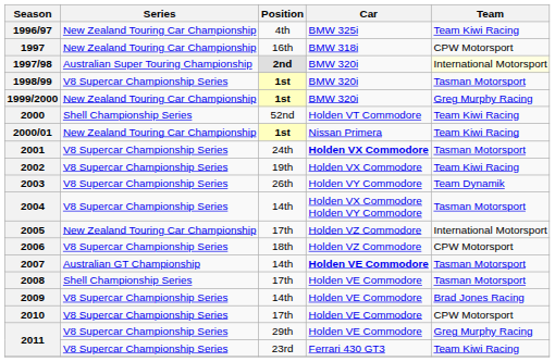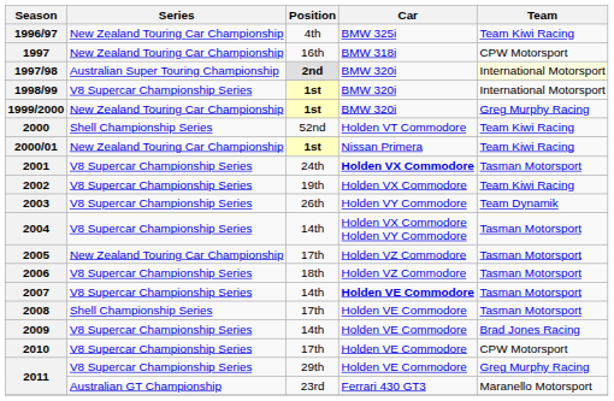 <table class="wikitable" style="font-size: 95%;">
 <tr>
 <th>Season</th>
 <th>Series</th>
 <th>Position</th>
 <th>Car</th>
 <th>Team</th>
 </tr>
 <tr>
 <th>1996/97</th>
 <td><a href='#'>New Zealand Touring Car Championship</a></td>
 <td align="center">4th</td>
 <td><a href='#'>BMW 325i</a></td>
 <td><a href='#'>Team Kiwi Racing</a></td>
 </tr>
 <tr>
 <th>1997</th>
 <td><a href='#'>New Zealand Touring Car Championship</a></td>
 <td align="center">16th</td>
 <td><a href='#'>BMW 318i</a></td>
 <td>CPW Motorsport</td>
 </tr>
 <tr>
 <th>1997/98</th>
 <td><a href='#'>Australian Super Touring Championship</a></td>
 <td align="center" style="background:#dfdfdf;"><strong>2nd</strong></td>
 <td><a href='#'>BMW 320i</a></td>
 <td style="background: lightyellow;">International Motorsport</td>
 </tr>
 <tr>
 <th>1998/99</th>
 <td><a href='#'>V8 Supercar Championship Series</a></td>
 <td align="center" style="background:#ffffbf;"><strong>1st</strong></td>
 <td><a href='#'>BMW 320i</a></td>
-<td><a href='#'>Tasman Motorsport</a></td>
+<td>International Motorsport</td>
 </tr>
 <tr>
 <th>1999/2000</th>
 <td><a href='#'>New Zealand Touring Car Championship</a></td>
 <td align="center" style="background:#ffffbf;"><strong>1st</strong></td>
 <td><a href='#'>BMW 320i</a></td>
 <td><a href='#'>Greg Murphy Racing</a></td>
 </tr>
 <tr>
 <th>2000</th>
 <td><a href='#'>Shell Championship Series</a></td>
 <td align="center">52nd</td>
 <td><a href='#'>Holden VT Commodore</a></td>
 <td><a href='#'>Team Kiwi Racing</a></td>
 </tr>
 <tr>
 <th>2000/01</th>
 <td><a href='#'>New Zealand Touring Car Championship</a></td>
 <td align="center" style="background:#ffffbf;"><strong>1st</strong></td>
 <td><a href='#'>Nissan Primera</a></td>
 <td><a href='#'>Team Kiwi Racing</a></td>
 </tr>
 <tr>
 <th>2001</th>
 <td><a href='#'>V8 Supercar Championship Series</a></td>
 <td align="center">24th</td>
 <td><strong><a href='#'>Holden VX Commodore</a></strong></td>
 <td><a href='#'>Tasman Motorsport</a></td>
 </tr>
 <tr>
 <th>2002</th>
 <td><a href='#'>V8 Supercar Championship Series</a></td>
 <td align="center">19th</td>
 <td><a href='#'>Holden VX Commodore</a></td>
 <td><a href='#'>Team Kiwi Racing</a></td>
 </tr>
 <tr>
 <th>2003</th>
 <td><a href='#'>V8 Supercar Championship Series</a></td>
 <td align="center">26th</td>
 <td><a href='#'>Holden VY Commodore</a></td>
 <td><a href='#'>Team Dynamik</a></td>
 </tr>
 <tr>
 <th>2004</th>
 <td><a href='#'>V8 Supercar Championship Series</a></td>
 <td align="center">14th</td>
 <td><a href='#'>Holden VX Commodore</a><br><a href='#'>Holden VY Commodore</a></td>
 <td><a href='#'>Tasman Motorsport</a></td>
 </tr>
 <tr>
 <th>2005</th>
 <td><a href='#'>New Zealand Touring Car Championship</a></td>
 <td align="center">17th</td>
 <td><a href='#'>Holden VZ Commodore</a></td>
-<td>International Motorsport</td>
+<td><a href='#'>Tasman Motorsport</a></td>
 </tr>
 <tr>
 <th>2006</th>
 <td><a href='#'>V8 Supercar Championship Series</a></td>
 <td align="center">18th</td>
 <td><a href='#'>Holden VZ Commodore</a></td>
-<td>CPW Motorsport</td>
+<td><a href='#'>Tasman Motorsport</a></td>
 </tr>
 <tr>
 <th>2007</th>
-<td><a href='#'>Australian GT Championship</a></td>
+<td><a href='#'>V8 Supercar Championship Series</a></td>
 <td align="center">14th</td>
 <td><strong><a href='#'>Holden VE Commodore</a></strong></td>
 <td><a href='#'>Tasman Motorsport</a></td>
 </tr>
 <tr>
 <th>2008</th>
 <td><a href='#'>Shell Championship Series</a></td>
 <td align="center">17th</td>
 <td><a href='#'>Holden VE Commodore</a></td>
 <td><a href='#'>Tasman Motorsport</a></td>
 </tr>
 <tr>
 <th>2009</th>
 <td><a href='#'>V8 Supercar Championship Series</a></td>
 <td align="center">14th</td>
 <td><a href='#'>Holden VE Commodore</a></td>
 <td><a href='#'>Brad Jones Racing</a></td>
 </tr>
 <tr>
 <th>2010</th>
 <td><a href='#'>V8 Supercar Championship Series</a></td>
 <td align="center">17th</td>
 <td><a href='#'>Holden VE Commodore</a></td>
 <td>CPW Motorsport</td>
 </tr>
 <tr>
 <th rowspan=2>2011</th>
 <td><a href='#'>V8 Supercar Championship Series</a></td>
 <td align="center">29th</td>
 <td><a href='#'>Holden VE Commodore</a></td>
 <td><a href='#'>Greg Murphy Racing</a></td>
 </tr>
 <tr>
-<td><a href='#'>V8 Supercar Championship Series</a></td>
+<td><a href='#'>Australian GT Championship</a></td>
 <td align="center">23rd</td>
 <td><a href='#'>Ferrari 430 GT3</a></td>
-<td><a href='#'>Team Kiwi Racing</a></td>
+<td>Maranello Motorsport</td>
 </tr>
 <tr>
 </tr>
 </table>
